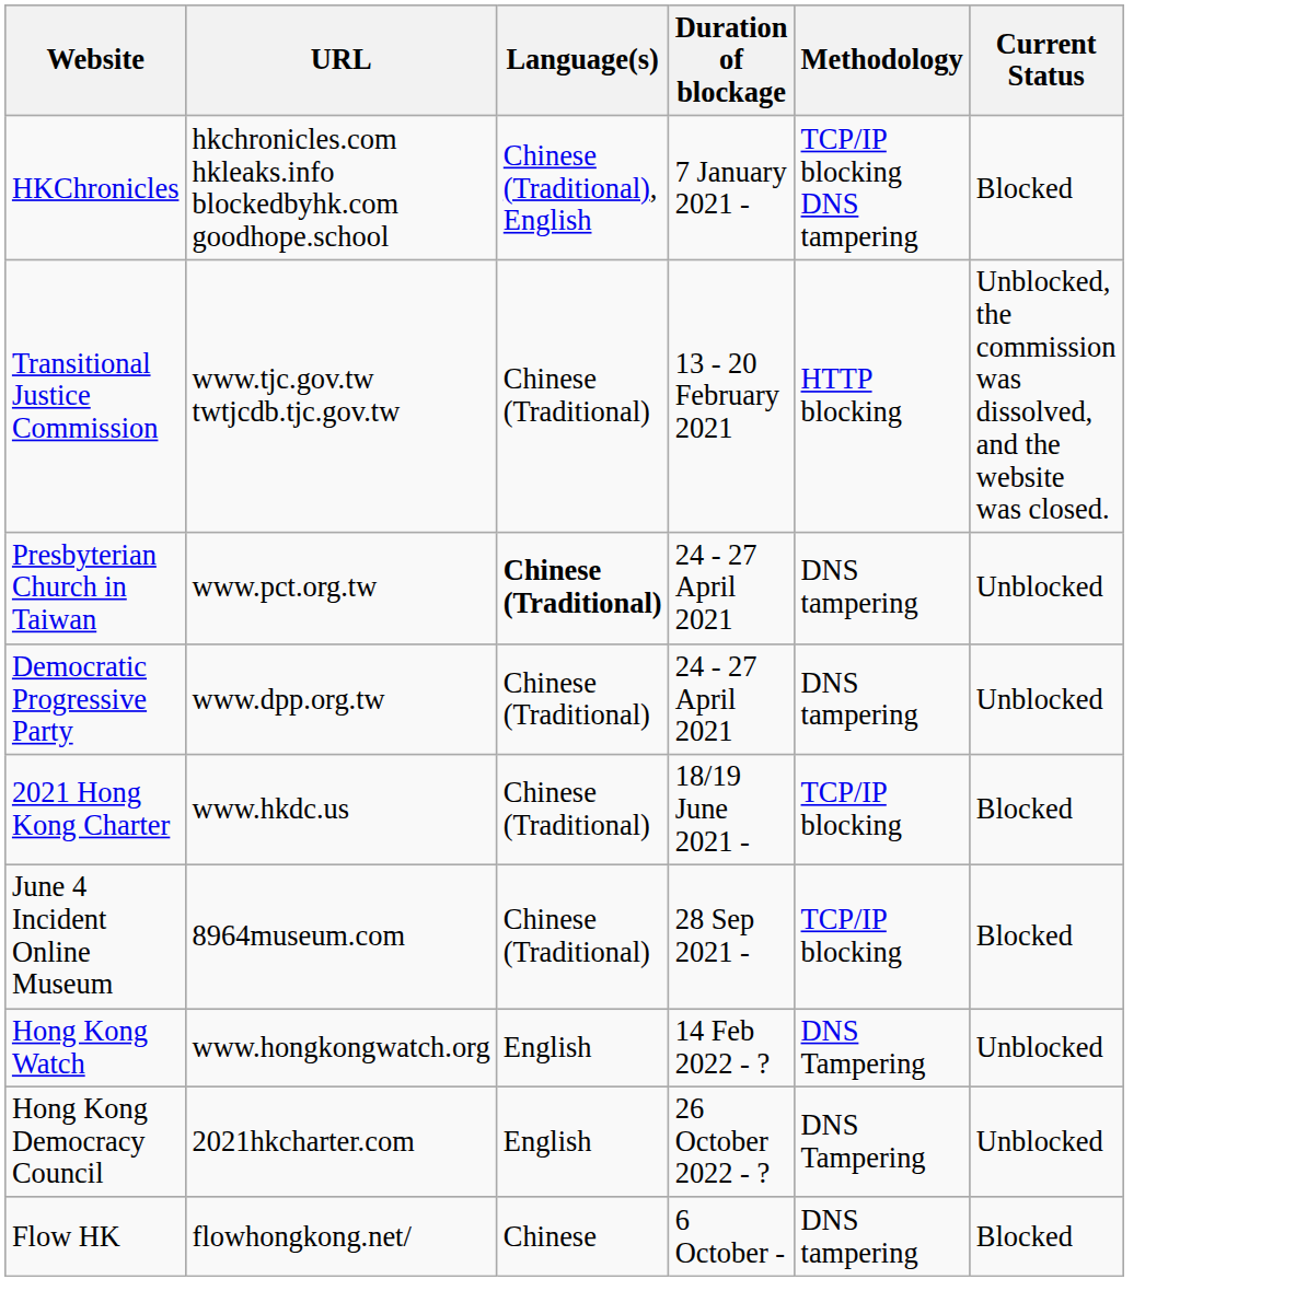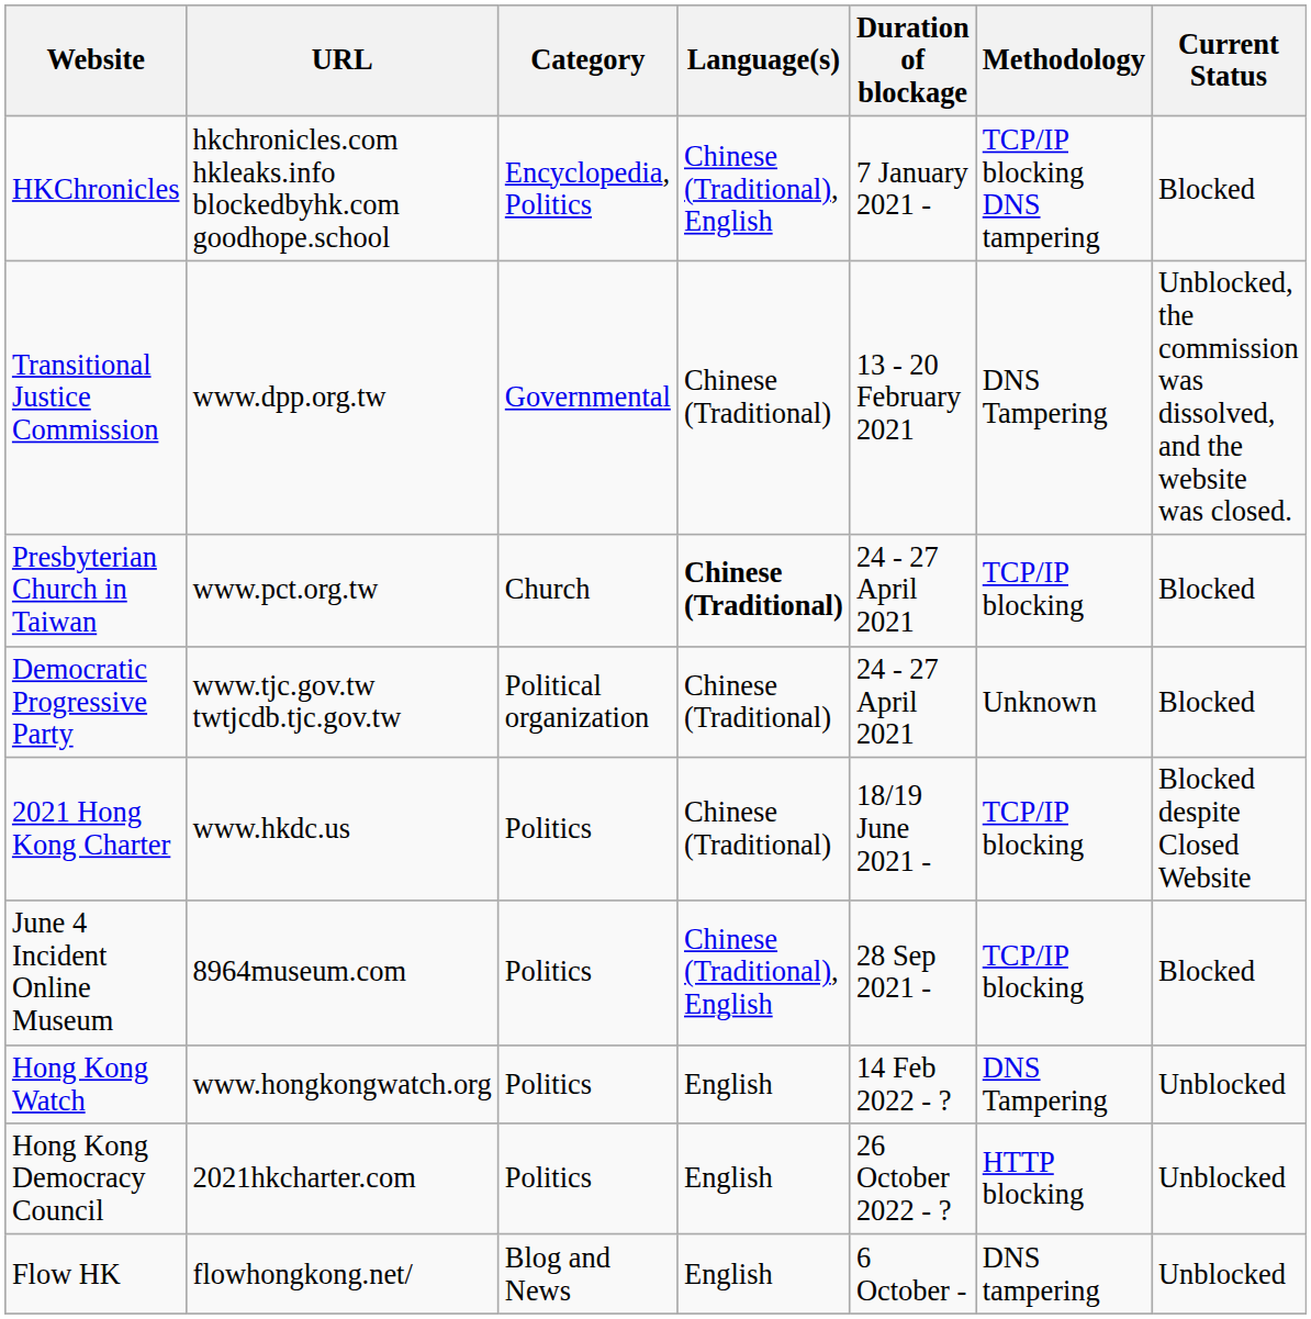 <table class="wikitable sortable">
 <tr>
 <th>Website</th>
 <th>URL</th>
+<th>Category</th>
 <th>Language(s)</th>
 <th>Duration of blockage</th>
 <th>Methodology</th>
 <th>Current Status</th>
 </tr>
 <tr>
 <td><a href='#'>HKChronicles</a></td>
 <td>hkchronicles.com<br>hkleaks.info<br>blockedbyhk.com<br>goodhope.school</td>
+<td><a href='#'>Encyclopedia</a>,<br><a href='#'>Politics</a></td>
 <td><a href='#'>Chinese (Traditional)</a>,<br><a href='#'>English</a></td>
 <td>7 January 2021 - </td>
 <td><a href='#'>TCP/IP</a> blocking<br><a href='#'>DNS</a> tampering</td>
 <td><span>Blocked</span></td>
 </tr>
 <tr>
 <td><a href='#'>Transitional Justice Commission</a></td>
-<td>www.tjc.gov.tw<br>twtjcdb.tjc.gov.tw</td>
+<td>www.dpp.org.tw</td>
+<td><a href='#'>Governmental</a></td>
 <td>Chinese (Traditional)</td>
 <td>13 - 20 February 2021 </td>
-<td><a href='#'>HTTP</a> blocking</td>
+<td>DNS Tampering</td>
 <td>Unblocked, the commission was dissolved, and the website was closed.</td>
 </tr>
 <tr>
 <td><a href='#'>Presbyterian Church in Taiwan</a></td>
 <td>www.pct.org.tw</td>
+<td>Church</td>
 <td><strong>Chinese (Traditional)</strong></td>
 <td>24 - 27 April 2021 </td>
-<td>DNS tampering</td>
-<td>Unblocked</td>
+<td><a href='#'>TCP/IP</a> blocking</td>
+<td><span>Blocked</span></td>
 </tr>
 <tr>
 <td><a href='#'>Democratic Progressive Party</a></td>
-<td>www.dpp.org.tw</td>
+<td>www.tjc.gov.tw<br>twtjcdb.tjc.gov.tw</td>
+<td>Political organization</td>
 <td>Chinese (Traditional)</td>
 <td>24 - 27 April 2021 </td>
-<td>DNS tampering</td>
-<td>Unblocked</td>
+<td>Unknown</td>
+<td><span>Blocked</span></td>
 </tr>
 <tr>
 <td><a href='#'>2021 Hong Kong Charter</a></td>
 <td>www.hkdc.us</td>
+<td>Politics</td>
 <td>Chinese (Traditional)</td>
 <td>18/19 June 2021 - </td>
 <td><a href='#'>TCP/IP</a> blocking</td>
-<td><span>Blocked</span></td>
+<td><span>Blocked despite Closed Website</span></td>
 </tr>
 <tr>
 <td>June 4 Incident Online Museum</td>
 <td>8964museum.com</td>
-<td>Chinese (Traditional)</td>
+<td>Politics</td>
+<td><a href='#'>Chinese (Traditional)</a>,<br><a href='#'>English</a></td>
 <td>28 Sep 2021 -</td>
 <td><a href='#'>TCP/IP</a> blocking</td>
 <td><span>Blocked</span></td>
 </tr>
 <tr>
 <td><a href='#'>Hong Kong Watch</a></td>
 <td>www.hongkongwatch.org</td>
+<td>Politics</td>
 <td>English</td>
 <td>14 Feb 2022 - ? </td>
 <td><a href='#'>DNS</a> Tampering</td>
 <td><span>Unblocked</span></td>
 </tr>
 <tr>
 <td>Hong Kong Democracy Council</td>
 <td>2021hkcharter.com</td>
+<td>Politics</td>
 <td>English</td>
 <td>26 October 2022 - ?</td>
-<td>DNS Tampering</td>
+<td><a href='#'>HTTP</a> blocking</td>
 <td><span>Unblocked</span></td>
 </tr>
 <tr>
 <td>Flow HK</td>
 <td>flowhongkong.net/</td>
-<td>Chinese</td>
+<td>Blog and News</td>
+<td>English</td>
 <td>6 October -</td>
 <td>DNS tampering</td>
-<td><span>Blocked</span></td>
+<td>Unblocked</td>
 </tr>
 </table>
